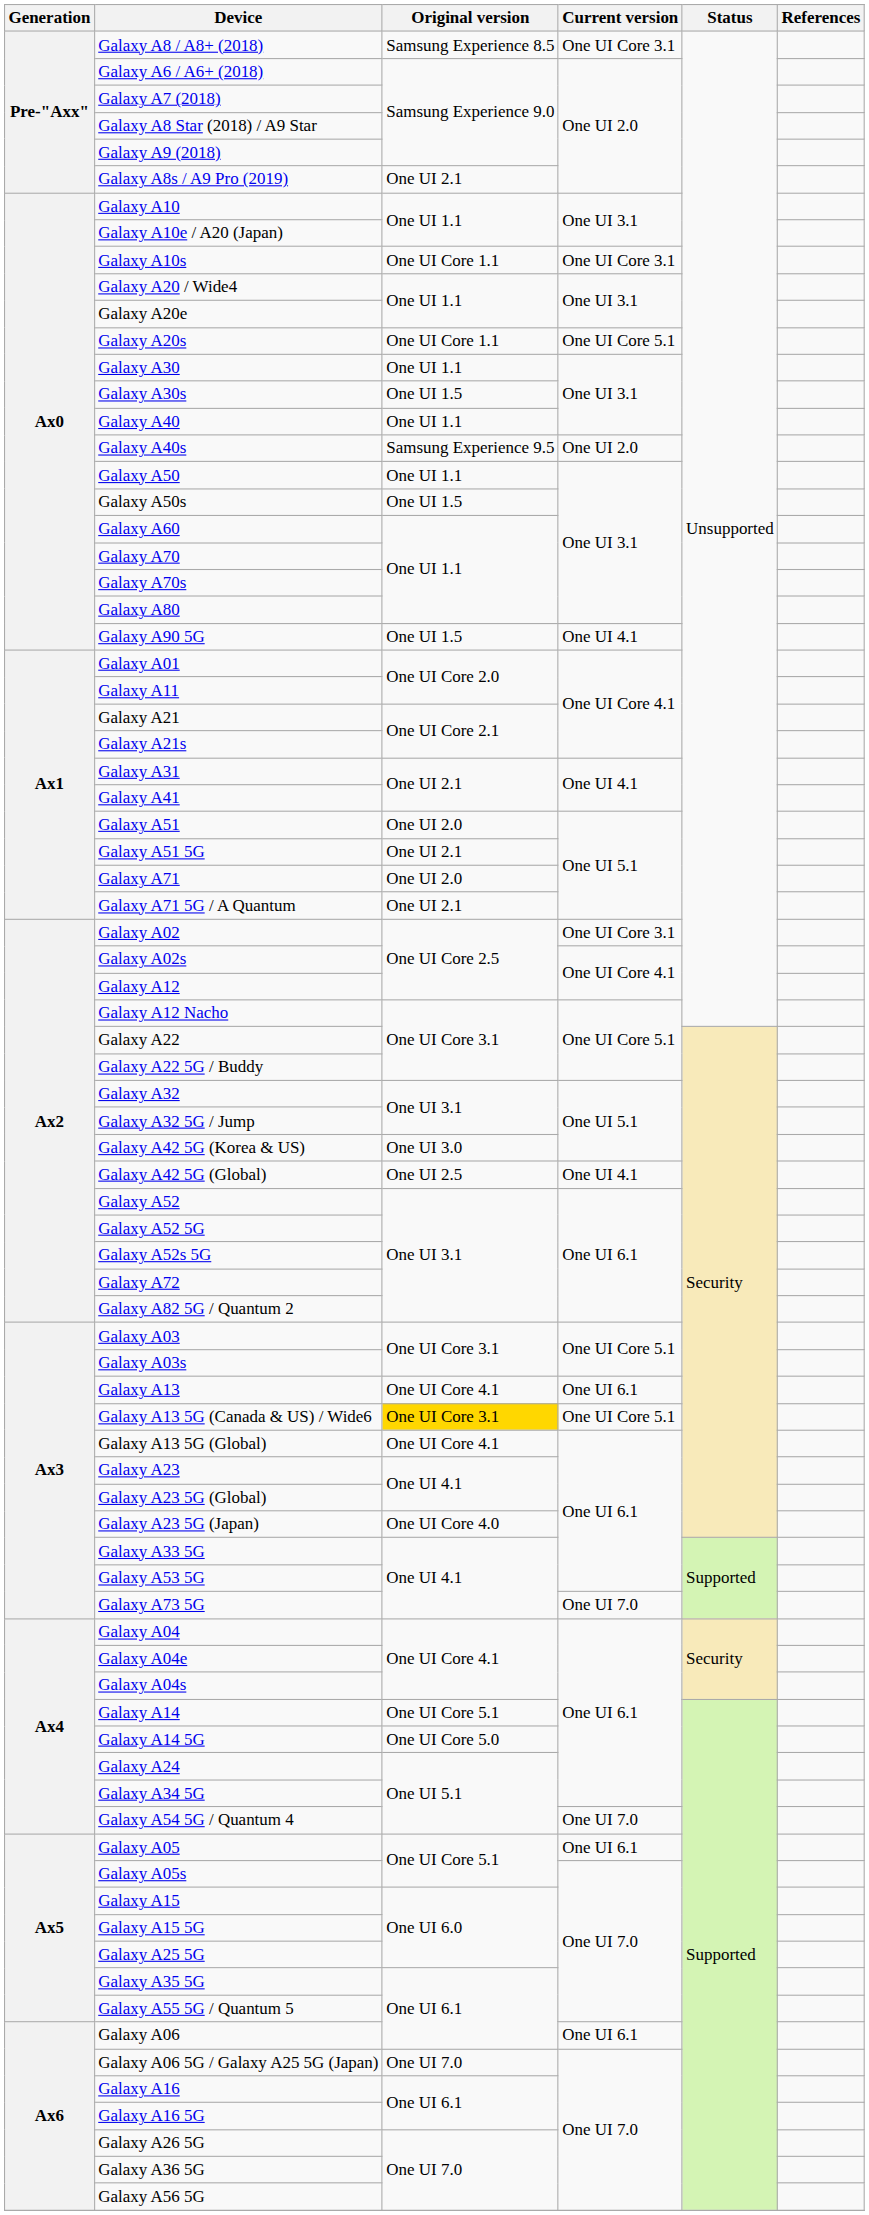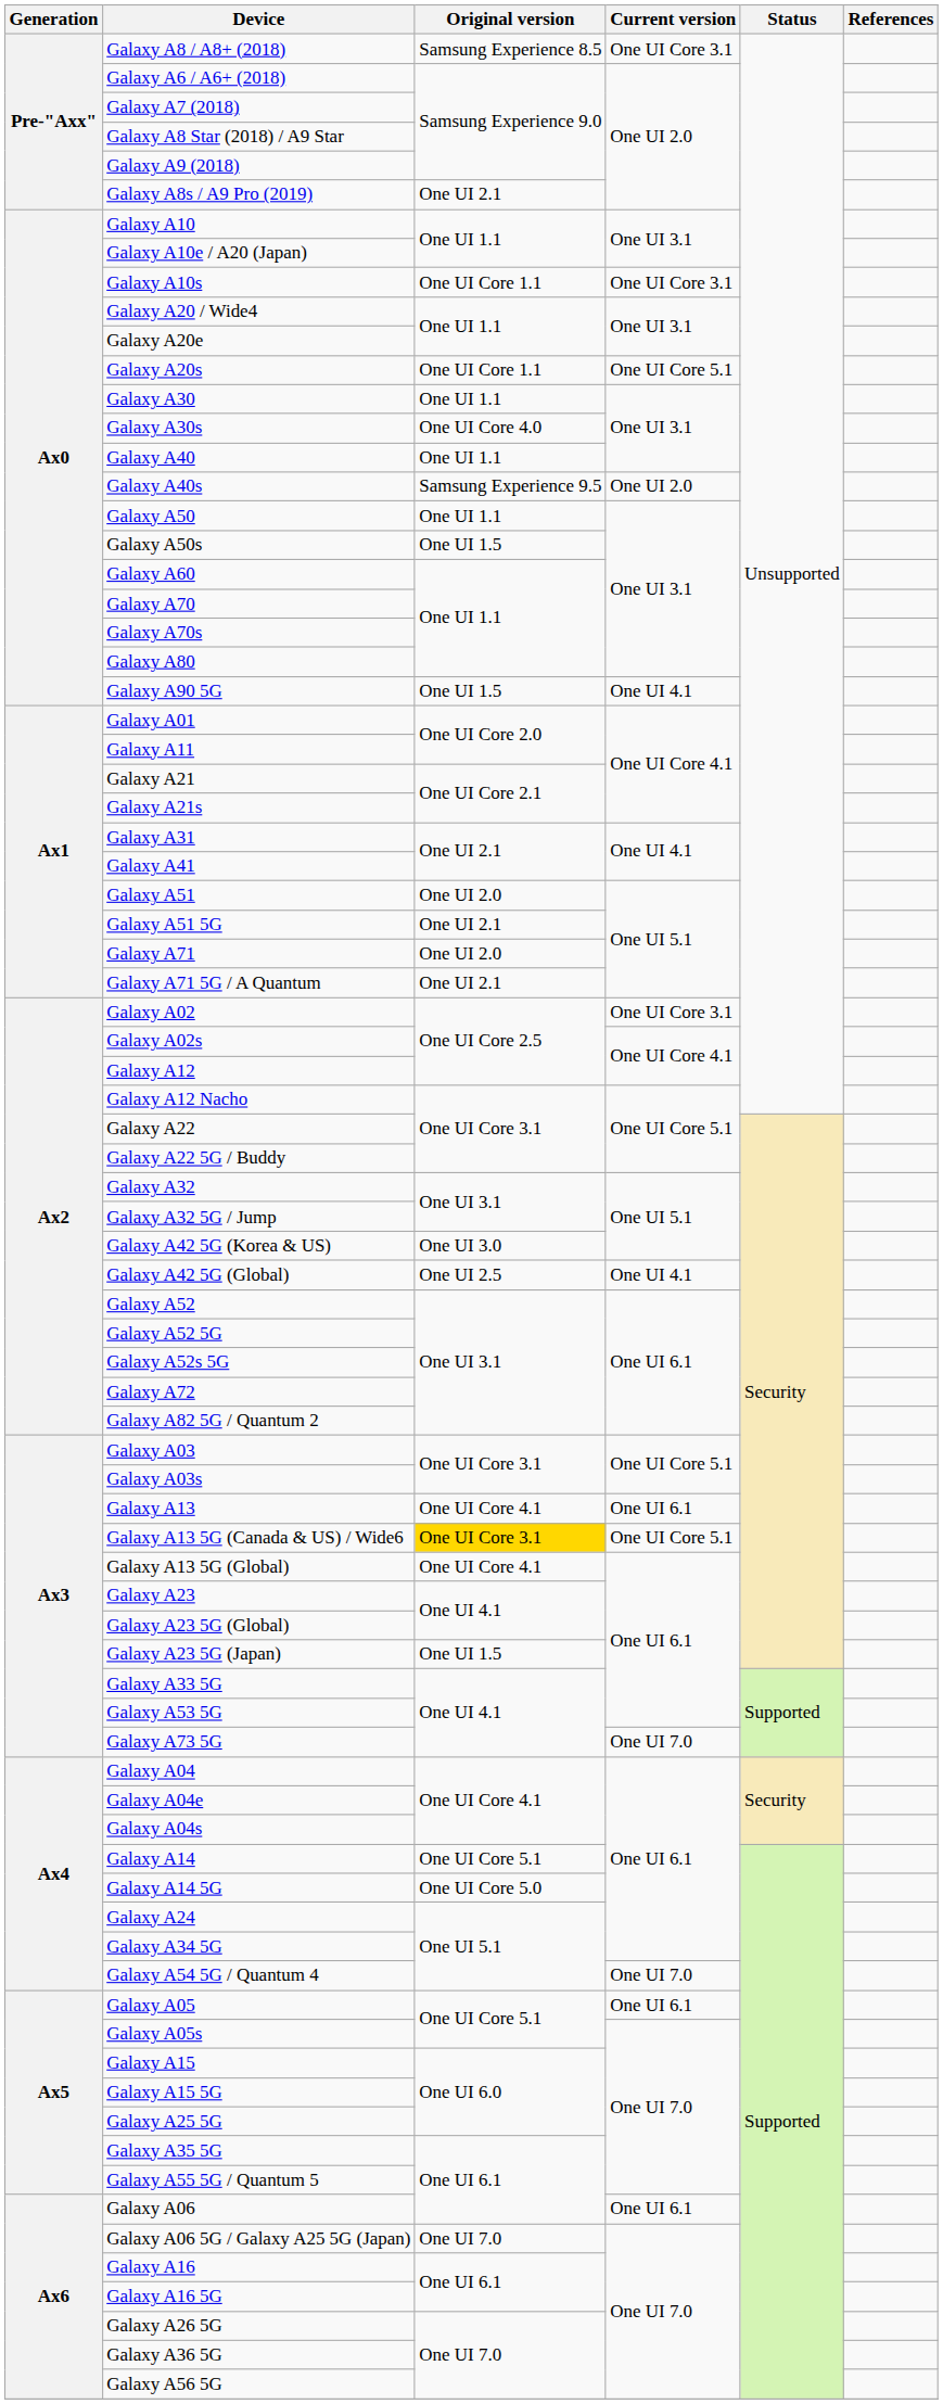 <table class="wikitable">
 <tr>
 <th>Generation</th>
 <th>Device</th>
 <th>Original version</th>
 <th>Current version</th>
 <th>Status</th>
 <th>References</th>
 </tr>
 <tr>
 <th rowspan="6">Pre-"Axx"</th>
 <td><a href='#'>Galaxy A8 / A8+ (2018)</a></td>
 <td>Samsung Experience 8.5</td>
 <td>One UI Core 3.1</td>
 <td rowspan="37">Unsupported</td>
 <td></td>
 </tr>
 <tr>
 <td><a href='#'>Galaxy A6 / A6+ (2018)</a></td>
 <td rowspan="4">Samsung Experience 9.0</td>
 <td rowspan="5">One UI 2.0</td>
 <td></td>
 </tr>
 <tr>
 <td><a href='#'>Galaxy A7 (2018)</a></td>
 <td></td>
 </tr>
 <tr>
 <td><a href='#'>Galaxy A8 Star</a> (2018) / A9 Star</td>
 <td></td>
 </tr>
 <tr>
 <td><a href='#'>Galaxy A9 (2018)</a></td>
 <td></td>
 </tr>
 <tr>
 <td><a href='#'>Galaxy A8s / A9 Pro (2019)</a></td>
 <td>One UI 2.1</td>
 <td></td>
 </tr>
 <tr>
 <th rowspan="17">Ax0</th>
 <td><a href='#'>Galaxy A10</a></td>
 <td rowspan="2">One UI 1.1</td>
 <td rowspan="2">One UI 3.1</td>
 <td></td>
 </tr>
 <tr>
 <td><a href='#'>Galaxy A10e</a> / A20 (Japan)</td>
 <td></td>
 </tr>
 <tr>
 <td><a href='#'>Galaxy A10s</a></td>
 <td>One UI Core 1.1</td>
 <td>One UI Core 3.1</td>
 <td></td>
 </tr>
 <tr>
 <td><a href='#'>Galaxy A20</a> / Wide4</td>
 <td rowspan="2">One UI 1.1</td>
 <td rowspan="2">One UI 3.1</td>
 <td></td>
 </tr>
 <tr>
 <td>Galaxy A20e</td>
 <td></td>
 </tr>
 <tr>
 <td><a href='#'>Galaxy A20s</a></td>
 <td>One UI Core 1.1</td>
 <td>One UI Core 5.1</td>
 <td></td>
 </tr>
 <tr>
 <td><a href='#'>Galaxy A30</a></td>
 <td>One UI 1.1</td>
 <td rowspan="3">One UI 3.1</td>
 <td></td>
 </tr>
 <tr>
 <td><a href='#'>Galaxy A30s</a></td>
-<td>One UI 1.5</td>
+<td>One UI Core 4.0</td>
 <td></td>
 </tr>
 <tr>
 <td><a href='#'>Galaxy A40</a></td>
 <td>One UI 1.1</td>
 <td></td>
 </tr>
 <tr>
 <td><a href='#'>Galaxy A40s</a></td>
 <td>Samsung Experience 9.5</td>
 <td>One UI 2.0</td>
 <td></td>
 </tr>
 <tr>
 <td><a href='#'>Galaxy A50</a></td>
 <td>One UI 1.1</td>
 <td rowspan="6">One UI 3.1</td>
 <td></td>
 </tr>
 <tr>
 <td>Galaxy A50s</td>
 <td>One UI 1.5</td>
 <td></td>
 </tr>
 <tr>
 <td><a href='#'>Galaxy A60</a></td>
 <td rowspan="4">One UI 1.1</td>
 <td></td>
 </tr>
 <tr>
 <td><a href='#'>Galaxy A70</a></td>
 <td></td>
 </tr>
 <tr>
 <td><a href='#'>Galaxy A70s</a></td>
 <td></td>
 </tr>
 <tr>
 <td><a href='#'>Galaxy A80</a></td>
 <td></td>
 </tr>
 <tr>
 <td><a href='#'>Galaxy A90 5G</a></td>
 <td>One UI 1.5</td>
 <td>One UI 4.1</td>
 <td></td>
 </tr>
 <tr>
 <th rowspan="10">Ax1</th>
 <td><a href='#'>Galaxy A01</a></td>
 <td rowspan="2">One UI Core 2.0</td>
 <td rowspan="4">One UI Core 4.1</td>
 <td></td>
 </tr>
 <tr>
 <td><a href='#'>Galaxy A11</a></td>
 <td></td>
 </tr>
 <tr>
 <td>Galaxy A21</td>
 <td rowspan="2">One UI Core 2.1</td>
 <td></td>
 </tr>
 <tr>
 <td><a href='#'>Galaxy A21s</a></td>
 <td></td>
 </tr>
 <tr>
 <td><a href='#'>Galaxy A31</a></td>
 <td rowspan="2">One UI 2.1</td>
 <td rowspan="2">One UI 4.1</td>
 <td></td>
 </tr>
 <tr>
 <td><a href='#'>Galaxy A41</a></td>
 <td></td>
 </tr>
 <tr>
 <td><a href='#'>Galaxy A51</a></td>
 <td>One UI 2.0</td>
 <td rowspan="4">One UI 5.1</td>
 <td></td>
 </tr>
 <tr>
 <td><a href='#'>Galaxy A51 5G</a></td>
 <td>One UI 2.1</td>
 <td></td>
 </tr>
 <tr>
 <td><a href='#'>Galaxy A71</a></td>
 <td>One UI 2.0</td>
 <td></td>
 </tr>
 <tr>
 <td><a href='#'>Galaxy A71 5G</a> / A Quantum</td>
 <td>One UI 2.1</td>
 <td></td>
 </tr>
 <tr>
 <th rowspan="15">Ax2</th>
 <td><a href='#'>Galaxy A02</a></td>
 <td rowspan="3">One UI Core 2.5</td>
 <td>One UI Core 3.1</td>
 <td></td>
 </tr>
 <tr>
 <td><a href='#'>Galaxy A02s</a></td>
 <td rowspan="2">One UI Core 4.1</td>
 <td></td>
 </tr>
 <tr>
 <td><a href='#'>Galaxy A12</a></td>
 <td></td>
 </tr>
 <tr>
 <td><a href='#'>Galaxy A12 Nacho</a></td>
 <td rowspan="3">One UI Core 3.1</td>
 <td rowspan="3">One UI Core 5.1</td>
 <td></td>
 </tr>
 <tr>
 <td>Galaxy A22</td>
 <td rowspan="19" style="background: #f8eaba">Security</td>
 <td></td>
 </tr>
 <tr>
 <td><a href='#'>Galaxy A22 5G</a> / Buddy</td>
 <td></td>
 </tr>
 <tr>
 <td><a href='#'>Galaxy A32</a></td>
 <td rowspan="2">One UI 3.1</td>
 <td rowspan="3">One UI 5.1</td>
 <td></td>
 </tr>
 <tr>
 <td><a href='#'>Galaxy A32 5G</a> / Jump</td>
 <td></td>
 </tr>
 <tr>
 <td><a href='#'>Galaxy A42 5G</a> (Korea & US)</td>
 <td>One UI 3.0</td>
 <td></td>
 </tr>
 <tr>
 <td><a href='#'>Galaxy A42 5G</a> (Global)</td>
 <td>One UI 2.5</td>
 <td>One UI 4.1</td>
 <td></td>
 </tr>
 <tr>
 <td><a href='#'>Galaxy A52</a></td>
 <td rowspan="5">One UI 3.1</td>
 <td rowspan="5">One UI 6.1</td>
 <td></td>
 </tr>
 <tr>
 <td><a href='#'>Galaxy A52 5G</a></td>
 <td></td>
 </tr>
 <tr>
 <td><a href='#'>Galaxy A52s 5G</a></td>
 <td></td>
 </tr>
 <tr>
 <td><a href='#'>Galaxy A72</a></td>
 <td></td>
 </tr>
 <tr>
 <td><a href='#'>Galaxy A82 5G</a> / Quantum 2</td>
 <td></td>
 </tr>
 <tr>
 <th rowspan="11">Ax3</th>
 <td><a href='#'>Galaxy A03</a></td>
 <td rowspan="2">One UI Core 3.1</td>
 <td rowspan="2">One UI Core 5.1</td>
 <td></td>
 </tr>
 <tr>
 <td><a href='#'>Galaxy A03s</a></td>
 <td></td>
 </tr>
 <tr>
 <td><a href='#'>Galaxy A13</a></td>
 <td>One UI Core 4.1</td>
 <td>One UI 6.1</td>
 <td></td>
 </tr>
 <tr>
 <td><a href='#'>Galaxy A13 5G</a> (Canada & US) / Wide6</td>
 <td style="background: gold;">One UI Core 3.1</td>
 <td>One UI Core 5.1</td>
 <td></td>
 </tr>
 <tr>
 <td>Galaxy A13 5G (Global)</td>
 <td>One UI Core 4.1</td>
 <td rowspan="6">One UI 6.1</td>
 <td></td>
 </tr>
 <tr>
 <td><a href='#'>Galaxy A23</a></td>
 <td rowspan="2">One UI 4.1</td>
 <td></td>
 </tr>
 <tr>
 <td><a href='#'>Galaxy A23 5G</a> (Global)</td>
 <td></td>
 </tr>
 <tr>
 <td><a href='#'>Galaxy A23 5G</a> (Japan)</td>
-<td>One UI Core 4.0</td>
+<td>One UI 1.5</td>
 <td></td>
 </tr>
 <tr>
 <td><a href='#'>Galaxy A33 5G</a></td>
 <td rowspan="3">One UI 4.1</td>
 <td rowspan="3" style="background: #d4f4b4">Supported</td>
 <td></td>
 </tr>
 <tr>
 <td><a href='#'>Galaxy A53 5G</a></td>
 <td></td>
 </tr>
 <tr>
 <td><a href='#'>Galaxy A73 5G</a></td>
 <td rowspan="1">One UI 7.0</td>
 <td></td>
 </tr>
 <tr>
 <th rowspan="8">Ax4</th>
 <td><a href='#'>Galaxy A04</a></td>
 <td rowspan="3">One UI Core 4.1</td>
 <td rowspan="7">One UI 6.1</td>
 <td rowspan="3" style="background: #f8eaba">Security</td>
 <td></td>
 </tr>
 <tr>
 <td><a href='#'>Galaxy A04e</a></td>
 <td></td>
 </tr>
 <tr>
 <td><a href='#'>Galaxy A04s</a></td>
 <td></td>
 </tr>
 <tr>
 <td><a href='#'>Galaxy A14</a></td>
 <td>One UI Core 5.1</td>
 <td rowspan="19" style="background: #d4f4b4">Supported</td>
 <td></td>
 </tr>
 <tr>
 <td><a href='#'>Galaxy A14 5G</a></td>
 <td>One UI Core 5.0</td>
 <td></td>
 </tr>
 <tr>
 <td><a href='#'>Galaxy A24</a></td>
 <td rowspan="3">One UI 5.1</td>
 <td></td>
 </tr>
 <tr>
 <td><a href='#'>Galaxy A34 5G</a></td>
 <td></td>
 </tr>
 <tr>
 <td><a href='#'>Galaxy A54 5G</a> / Quantum 4</td>
 <td rowspan="1">One UI 7.0</td>
 <td></td>
 </tr>
 <tr>
 <th rowspan="7">Ax5</th>
 <td><a href='#'>Galaxy A05</a></td>
 <td rowspan="2">One UI Core 5.1</td>
 <td rowspan="1">One UI 6.1</td>
 <td></td>
 </tr>
 <tr>
 <td><a href='#'>Galaxy A05s</a></td>
 <td rowspan="6">One UI 7.0</td>
 <td></td>
 </tr>
 <tr>
 <td><a href='#'>Galaxy A15</a></td>
 <td rowspan="3">One UI 6.0</td>
 <td></td>
 </tr>
 <tr>
 <td><a href='#'>Galaxy A15 5G</a></td>
 <td></td>
 </tr>
 <tr>
 <td><a href='#'>Galaxy A25 5G</a></td>
 <td></td>
 </tr>
 <tr>
 <td><a href='#'>Galaxy A35 5G</a></td>
 <td rowspan="3">One UI 6.1</td>
 <td></td>
 </tr>
 <tr>
 <td><a href='#'>Galaxy A55 5G</a> / Quantum 5</td>
 <td></td>
 </tr>
 <tr>
 <th rowspan="7">Ax6</th>
 <td>Galaxy A06</td>
 <td rowspan="1">One UI 6.1</td>
 <td></td>
 </tr>
 <tr>
 <td>Galaxy A06 5G / Galaxy A25 5G (Japan)</td>
 <td rowspan="1">One UI 7.0</td>
 <td rowspan="6">One UI 7.0</td>
 <td></td>
 </tr>
 <tr>
 <td><a href='#'>Galaxy A16</a></td>
 <td rowspan="2">One UI 6.1</td>
 <td></td>
 </tr>
 <tr>
 <td><a href='#'>Galaxy A16 5G</a></td>
 <td></td>
 </tr>
 <tr>
 <td>Galaxy A26 5G</td>
 <td rowspan="3">One UI 7.0</td>
 <td></td>
 </tr>
 <tr>
 <td>Galaxy A36 5G</td>
 <td></td>
 </tr>
 <tr>
 <td>Galaxy A56 5G</td>
 <td></td>
 </tr>
 <tr>
 </tr>
 </table>
